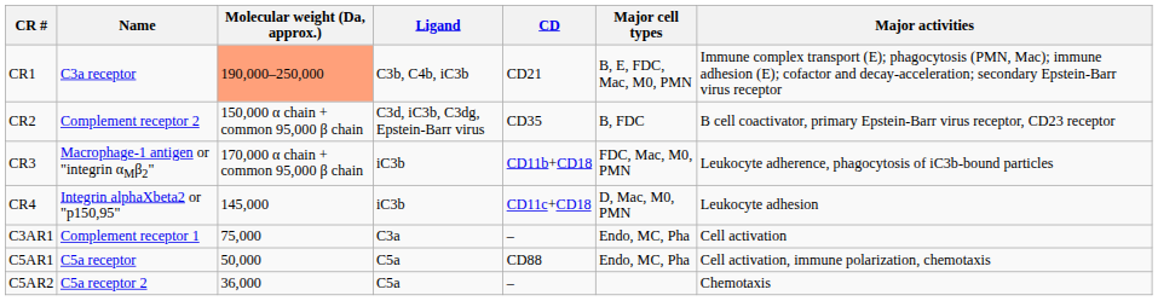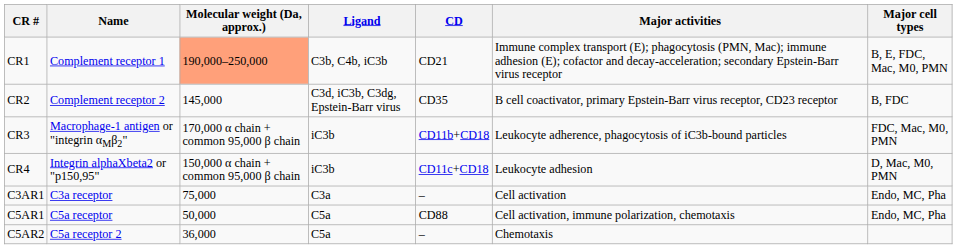 <table class="wikitable">
 <tr>
 <th>CR #</th>
 <th>Name</th>
 <th>Molecular weight (Da, approx.)</th>
 <th><a href='#'>Ligand</a></th>
 <th><a href='#'>CD</a></th>
+<th>Major activities</th>
 <th>Major cell types</th>
-<th>Major activities</th>
 </tr>
 <tr>
 <td>CR1</td>
-<td><a href='#'>C3a receptor</a></td>
+<td><a href='#'>Complement receptor 1</a></td>
 <td style="background: lightsalmon;">190,000–250,000</td>
 <td>C3b, C4b, iC3b</td>
 <td>CD21</td>
+<td>Immune complex transport (E); phagocytosis (PMN, Mac); immune adhesion (E); cofactor and decay-acceleration; secondary Epstein-Barr virus receptor</td>
 <td>B, E, FDC, Mac, M0, PMN</td>
-<td>Immune complex transport (E); phagocytosis (PMN, Mac); immune adhesion (E); cofactor and decay-acceleration; secondary Epstein-Barr virus receptor</td>
 </tr>
 <tr>
 <td>CR2</td>
 <td><a href='#'>Complement receptor 2</a></td>
-<td>150,000 α chain + common 95,000 β chain</td>
+<td>145,000</td>
 <td>C3d, iC3b, C3dg, Epstein-Barr virus</td>
 <td>CD35</td>
+<td>B cell coactivator, primary Epstein-Barr virus receptor, CD23 receptor</td>
 <td>B, FDC</td>
-<td>B cell coactivator, primary Epstein-Barr virus receptor, CD23 receptor</td>
 </tr>
 <tr>
 <td>CR3</td>
 <td><a href='#'>Macrophage-1 antigen</a> or "integrin α<sub>M</sub>β<sub>2</sub>"</td>
 <td>170,000 α chain + common 95,000 β chain</td>
 <td>iC3b</td>
 <td><a href='#'>CD11b</a>+<a href='#'>CD18</a></td>
+<td>Leukocyte adherence, phagocytosis of iC3b-bound particles</td>
 <td>FDC, Mac, M0, PMN</td>
-<td>Leukocyte adherence, phagocytosis of iC3b-bound particles</td>
 </tr>
 <tr>
 <td>CR4</td>
 <td><a href='#'>Integrin alphaXbeta2</a> or "p150,95"</td>
-<td>145,000</td>
+<td>150,000 α chain + common 95,000 β chain</td>
 <td>iC3b</td>
 <td><a href='#'>CD11c</a>+<a href='#'>CD18</a></td>
+<td>Leukocyte adhesion</td>
 <td>D, Mac, M0, PMN</td>
-<td>Leukocyte adhesion</td>
 </tr>
 <tr>
 <td>C3AR1</td>
-<td><a href='#'>Complement receptor 1</a></td>
+<td><a href='#'>C3a receptor</a></td>
 <td>75,000</td>
 <td>C3a</td>
 <td>–</td>
+<td>Cell activation</td>
 <td>Endo, MC, Pha</td>
-<td>Cell activation</td>
 </tr>
 <tr>
 <td>C5AR1</td>
 <td><a href='#'>C5a receptor</a></td>
 <td>50,000</td>
 <td>C5a</td>
 <td>CD88</td>
+<td>Cell activation, immune polarization, chemotaxis</td>
 <td>Endo, MC, Pha</td>
-<td>Cell activation, immune polarization, chemotaxis</td>
 </tr>
 <tr>
 <td>C5AR2</td>
 <td><a href='#'>C5a receptor 2</a></td>
 <td>36,000</td>
 <td>C5a</td>
 <td>–</td>
+<td>Chemotaxis</td>
 <td></td>
-<td>Chemotaxis</td>
 </tr>
 </table>
